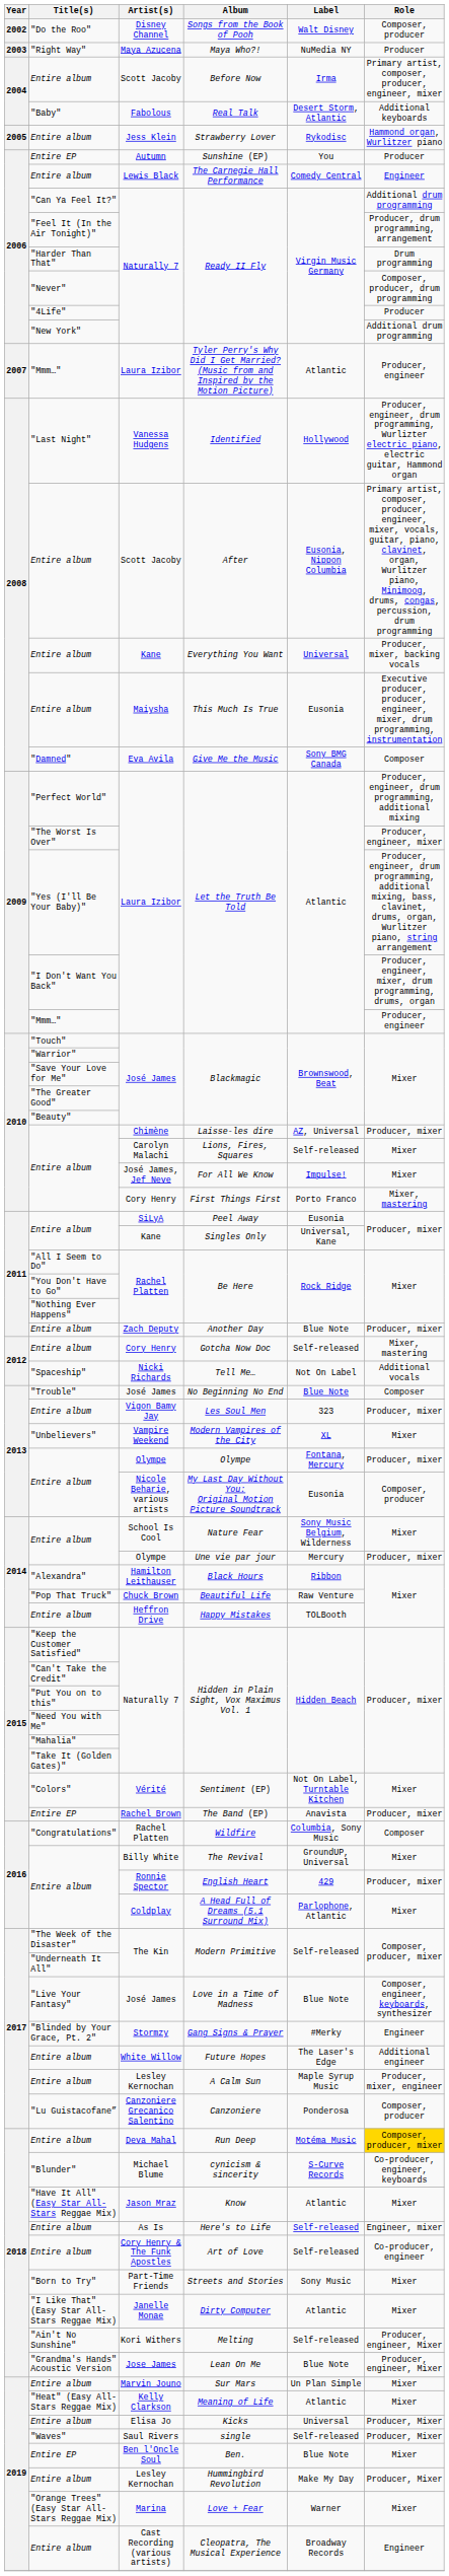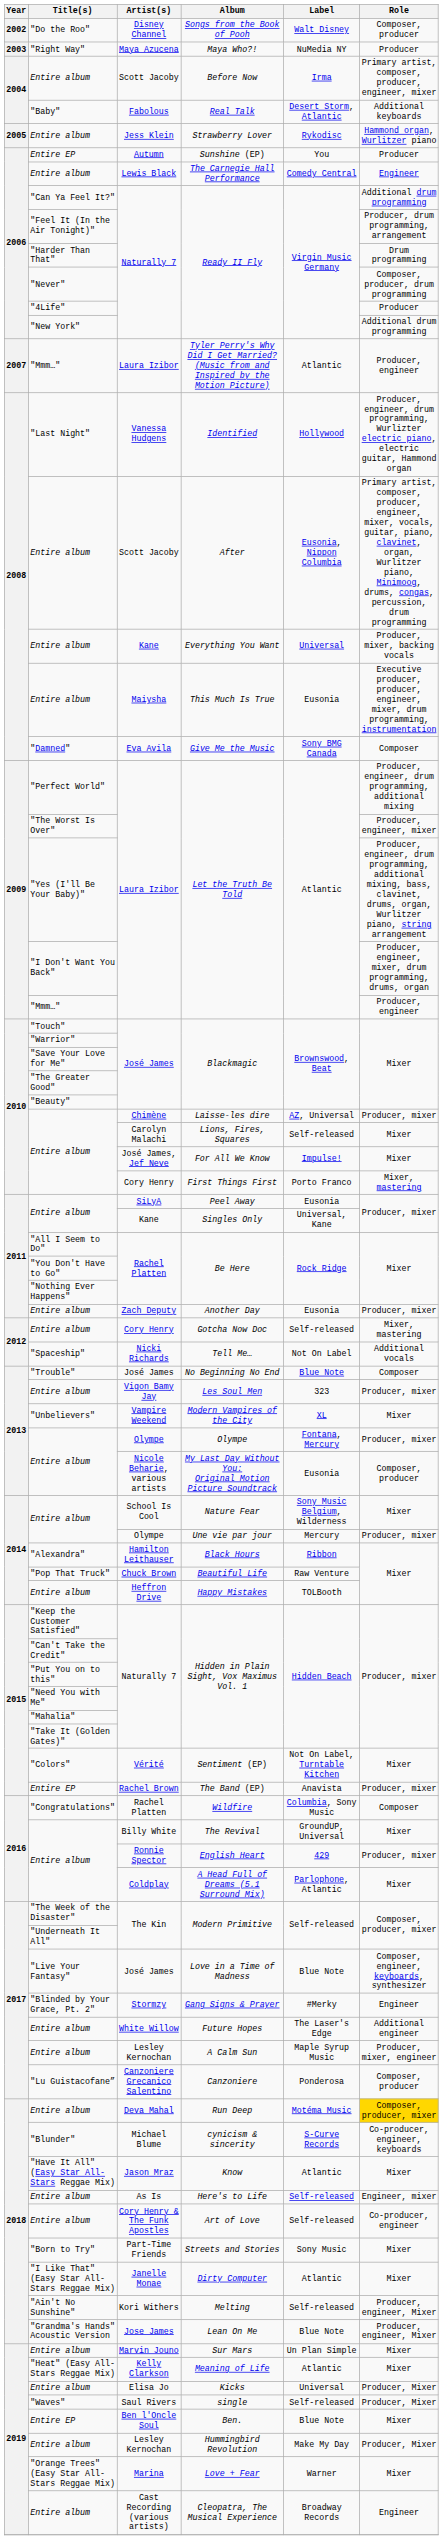 <table class="wikitable plainrowheaders sortable" style="text-align: center; font-size: 90%;">
 <tr>
 <th scope="col">Year</th>
 <th scope="col" width="18%">Title(s)</th>
 <th scope="col" width="15%">Artist(s)</th>
 <th scope="col" width="25%">Album</th>
 <th scope="col" width="18%">Label</th>
 <th scope="col" class="unsortable">Role</th>
 </tr>
 <tr>
 <th scope="col">2002</th>
 <td style="text-align: left;">"Do the Roo"</td>
 <td><a href='#'>Disney Channel</a></td>
 <td><em><a href='#'>Songs from the Book of Pooh</a></em></td>
 <td><a href='#'>Walt Disney</a></td>
 <td>Composer, producer</td>
 </tr>
 <tr>
 <th scope="col">2003</th>
 <td style="text-align: left;">"Right Way"</td>
 <td><a href='#'>Maya Azucena</a></td>
 <td><em>Maya Who?!</em></td>
 <td>NuMedia NY</td>
 <td>Producer</td>
 </tr>
 <tr>
 <th rowspan="2" scope="col">2004</th>
 <td style="text-align: left;"><em>Entire album</em></td>
 <td>Scott Jacoby</td>
 <td><em>Before Now</em></td>
 <td><a href='#'>Irma</a></td>
 <td>Primary artist, composer, producer, engineer, mixer</td>
 </tr>
 <tr>
 <td style="text-align: left;">"Baby"</td>
 <td><a href='#'>Fabolous</a></td>
 <td><em><a href='#'>Real Talk</a></em></td>
 <td><a href='#'>Desert Storm</a>, <a href='#'>Atlantic</a></td>
 <td>Additional keyboards</td>
 </tr>
 <tr>
 <th scope="col">2005</th>
 <td style="text-align: left;"><em>Entire album</em></td>
 <td><a href='#'>Jess Klein</a></td>
 <td><em>Strawberry Lover</em></td>
 <td><a href='#'>Rykodisc</a></td>
 <td><a href='#'>Hammond organ</a>, <a href='#'>Wurlitzer</a> piano</td>
 </tr>
 <tr>
 <th rowspan="8" scope="col">2006</th>
 <td style="text-align: left;"><em>Entire EP</em></td>
 <td><a href='#'>Autumn</a></td>
 <td><em>Sunshine</em> (EP)</td>
 <td>You</td>
 <td>Producer</td>
 </tr>
 <tr>
 <td style="text-align: left;"><em>Entire album</em></td>
 <td><a href='#'>Lewis Black</a></td>
 <td><em><a href='#'>The Carnegie Hall Performance</a></em></td>
 <td><a href='#'>Comedy Central</a></td>
 <td><a href='#'>Engineer</a></td>
 </tr>
 <tr>
 <td style="text-align: left;">"Can Ya Feel It?"</td>
 <td rowspan="6"><a href='#'>Naturally 7</a></td>
 <td rowspan="6"><em><a href='#'>Ready II Fly</a></em></td>
 <td rowspan="6"><a href='#'>Virgin Music Germany</a></td>
 <td>Additional <a href='#'>drum programming</a></td>
 </tr>
 <tr>
 <td style="text-align: left;">"Feel It (In the Air Tonight)"</td>
 <td>Producer, drum programming, arrangement</td>
 </tr>
 <tr>
 <td style="text-align: left;">"Harder Than That"</td>
 <td>Drum programming</td>
 </tr>
 <tr>
 <td style="text-align: left;">"Never"</td>
 <td>Composer, producer, drum programming</td>
 </tr>
 <tr>
 <td style="text-align: left;">"4Life"</td>
 <td>Producer</td>
 </tr>
 <tr>
 <td style="text-align: left;">"New York"</td>
 <td>Additional drum programming</td>
 </tr>
 <tr>
 <th scope="col">2007</th>
 <td style="text-align: left;">"Mmm…"</td>
 <td><a href='#'>Laura Izibor</a></td>
 <td><em><a href='#'>Tyler Perry's Why Did I Get Married?<br>(Music from and Inspired by the Motion Picture)</a></em></td>
 <td>Atlantic</td>
 <td>Producer, engineer</td>
 </tr>
 <tr>
 <th rowspan="5" scope="col">2008</th>
 <td style="text-align: left;">"Last Night"</td>
 <td><a href='#'>Vanessa Hudgens</a></td>
 <td><em><a href='#'>Identified</a></em></td>
 <td><a href='#'>Hollywood</a></td>
 <td>Producer, engineer, drum programming, Wurlizter <a href='#'>electric piano</a>, electric guitar, Hammond organ</td>
 </tr>
 <tr>
 <td style="text-align: left;"><em>Entire album</em></td>
 <td>Scott Jacoby</td>
 <td><em>After</em></td>
 <td><a href='#'>Eusonia</a>, <a href='#'>Nippon Columbia</a></td>
 <td>Primary artist, composer, producer, engineer, mixer, vocals, guitar, piano, <a href='#'>clavinet</a>, organ, Wurlitzer piano, <a href='#'>Minimoog</a>, drums, <a href='#'>congas</a>, percussion, drum programming</td>
 </tr>
 <tr>
 <td style="text-align: left;"><em>Entire album</em></td>
 <td><a href='#'>Kane</a></td>
 <td><em>Everything You Want</em></td>
 <td><a href='#'>Universal</a></td>
 <td>Producer, mixer, backing vocals</td>
 </tr>
 <tr>
 <td style="text-align: left;"><em>Entire album</em></td>
 <td><a href='#'>Maiysha</a></td>
 <td><em>This Much Is True</em></td>
 <td>Eusonia</td>
 <td>Executive producer, producer, engineer, mixer, drum programming, <a href='#'>instrumentation</a></td>
 </tr>
 <tr>
 <td style="text-align: left;">"<a href='#'>Damned</a>"</td>
 <td><a href='#'>Eva Avila</a></td>
 <td><em><a href='#'>Give Me the Music</a></em></td>
 <td><a href='#'>Sony BMG Canada</a></td>
 <td>Composer</td>
 </tr>
 <tr>
 <th rowspan="5" scope="col">2009</th>
 <td style="text-align: left;">"Perfect World"</td>
 <td rowspan="5"><a href='#'>Laura Izibor</a></td>
 <td rowspan="5"><em><a href='#'>Let the Truth Be Told</a></em></td>
 <td rowspan="5">Atlantic</td>
 <td>Producer, engineer, drum programming, additional mixing</td>
 </tr>
 <tr>
 <td style="text-align: left;">"The Worst Is Over"</td>
 <td>Producer, engineer, mixer</td>
 </tr>
 <tr>
 <td style="text-align: left;">"Yes (I'll Be Your Baby)"</td>
 <td>Producer, engineer, drum programming, additional mixing, bass, clavinet, drums, organ, Wurlitzer piano, <a href='#'>string</a> arrangement</td>
 </tr>
 <tr>
 <td style="text-align: left;">"I Don't Want You Back"</td>
 <td>Producer, engineer, mixer, drum programming, drums, organ</td>
 </tr>
 <tr>
 <td style="text-align: left;">"Mmm…"</td>
 <td>Producer, engineer</td>
 </tr>
 <tr>
 <th rowspan="9" scope="col">2010</th>
 <td style="text-align: left;">"Touch"</td>
 <td rowspan="5"><a href='#'>José James</a></td>
 <td rowspan="5"><em>Blackmagic</em></td>
 <td rowspan="5"><a href='#'>Brownswood</a>, <a href='#'>Beat</a></td>
 <td rowspan="5">Mixer</td>
 </tr>
 <tr>
 <td style="text-align: left;">"Warrior"</td>
 </tr>
 <tr>
 <td style="text-align: left;">"Save Your Love for Me"</td>
 </tr>
 <tr>
 <td style="text-align: left;">"The Greater Good"</td>
 </tr>
 <tr>
 <td style="text-align: left;">"Beauty"</td>
 </tr>
 <tr>
 <td rowspan="4" style="text-align: left;"><em>Entire album</em></td>
 <td><a href='#'>Chimène</a></td>
 <td><em>Laisse-les dire</em></td>
 <td><a href='#'>AZ</a>, Universal</td>
 <td>Producer, mixer</td>
 </tr>
 <tr>
 <td>Carolyn Malachi</td>
 <td><em>Lions, Fires, Squares</em></td>
 <td>Self-released</td>
 <td>Mixer</td>
 </tr>
 <tr>
 <td>José James, <a href='#'>Jef Neve</a></td>
 <td><em>For All We Know</em></td>
 <td><a href='#'>Impulse!</a></td>
 <td>Mixer</td>
 </tr>
 <tr>
 <td>Cory Henry</td>
 <td><em>First Things First</em></td>
 <td>Porto Franco</td>
 <td>Mixer, <a href='#'>mastering</a></td>
 </tr>
 <tr>
 <th rowspan="6" scope="col">2011</th>
 <td rowspan="2" style="text-align: left;"><em>Entire album</em></td>
 <td><a href='#'>SiLyA</a></td>
 <td><em>Peel Away</em></td>
 <td>Eusonia</td>
 <td rowspan="2">Producer, mixer</td>
 </tr>
 <tr>
 <td>Kane</td>
 <td><em>Singles Only</em></td>
 <td>Universal, Kane</td>
 </tr>
 <tr>
 <td style="text-align: left;">"All I Seem to Do"</td>
 <td rowspan="3"><a href='#'>Rachel Platten</a></td>
 <td rowspan="3"><em>Be Here</em></td>
 <td rowspan="3"><a href='#'>Rock Ridge</a></td>
 <td rowspan="3">Mixer</td>
 </tr>
 <tr>
 <td style="text-align: left;">"You Don't Have to Go"</td>
 </tr>
 <tr>
 <td style="text-align: left;">"Nothing Ever Happens"</td>
 </tr>
 <tr>
 <td style="text-align: left;"><em>Entire album</em></td>
 <td><a href='#'>Zach Deputy</a></td>
 <td><em>Another Day</em></td>
-<td>Blue Note</td>
+<td>Eusonia</td>
 <td>Producer, mixer</td>
 </tr>
 <tr>
 <th rowspan="2" scope="col">2012</th>
 <td style="text-align: left;"><em>Entire album</em></td>
 <td><a href='#'>Cory Henry</a></td>
 <td><em>Gotcha Now Doc</em></td>
 <td>Self-released</td>
 <td>Mixer, mastering</td>
 </tr>
 <tr>
 <td style="text-align: left;">"Spaceship"</td>
 <td><a href='#'>Nicki Richards</a></td>
 <td><em>Tell Me…</em></td>
 <td>Not On Label</td>
 <td>Additional vocals</td>
 </tr>
 <tr>
 <th rowspan="5" scope="col">2013</th>
 <td style="text-align: left;">"Trouble"</td>
 <td>José James</td>
 <td><em>No Beginning No End</em></td>
 <td><a href='#'>Blue Note</a></td>
 <td>Composer</td>
 </tr>
 <tr>
 <td style="text-align: left;"><em>Entire album</em></td>
 <td><a href='#'>Vigon Bamy Jay</a></td>
 <td><em><a href='#'>Les Soul Men</a></em></td>
 <td>323</td>
 <td>Producer, mixer</td>
 </tr>
 <tr>
 <td style="text-align: left;">"Unbelievers"</td>
 <td><a href='#'>Vampire Weekend</a></td>
 <td><em><a href='#'>Modern Vampires of the City</a></em></td>
 <td><a href='#'>XL</a></td>
 <td>Mixer</td>
 </tr>
 <tr>
 <td rowspan="2" style="text-align: left;"><em>Entire album</em></td>
 <td><a href='#'>Olympe</a></td>
 <td><em>Olympe</em></td>
 <td><a href='#'>Fontana</a>, <a href='#'>Mercury</a></td>
 <td>Producer, mixer</td>
 </tr>
 <tr>
 <td><a href='#'>Nicole Beharie</a>, various artists</td>
 <td><em><a href='#'>My Last Day Without You:<br>Original Motion Picture Soundtrack</a></em></td>
 <td>Eusonia</td>
 <td>Composer, producer</td>
 </tr>
 <tr>
 <th rowspan="5" scope="col">2014</th>
 <td rowspan="2" style="text-align: left;"><em>Entire album</em></td>
 <td>School Is Cool</td>
 <td><em>Nature Fear</em></td>
 <td><a href='#'>Sony Music Belgium</a>, Wilderness</td>
 <td>Mixer</td>
 </tr>
 <tr>
 <td>Olympe</td>
 <td><em>Une vie par jour</em></td>
 <td>Mercury</td>
 <td>Producer, mixer</td>
 </tr>
 <tr>
 <td style="text-align: left;">"Alexandra"</td>
 <td><a href='#'>Hamilton Leithauser</a></td>
 <td><em><a href='#'>Black Hours</a></em></td>
 <td><a href='#'>Ribbon</a></td>
 <td rowspan="3">Mixer</td>
 </tr>
 <tr>
 <td style="text-align: left;">"Pop That Truck"</td>
 <td><a href='#'>Chuck Brown</a></td>
 <td><em><a href='#'>Beautiful Life</a></em></td>
 <td>Raw Venture</td>
 </tr>
 <tr>
 <td style="text-align: left;"><em>Entire album</em></td>
 <td><a href='#'>Heffron Drive</a></td>
 <td><em><a href='#'>Happy Mistakes</a></em></td>
 <td>TOLBooth</td>
 </tr>
 <tr>
 <th rowspan="8" scope="col">2015</th>
 <td style="text-align: left;">"Keep the Customer Satisfied"</td>
 <td rowspan="6">Naturally 7</td>
 <td rowspan="6"><em>Hidden in Plain Sight, Vox Maximus Vol. 1</em></td>
 <td rowspan="6"><a href='#'>Hidden Beach</a></td>
 <td rowspan="6">Producer, mixer</td>
 </tr>
 <tr>
 <td style="text-align: left;">"Can't Take the Credit"</td>
 </tr>
 <tr>
 <td style="text-align: left;">"Put You on to this"</td>
 </tr>
 <tr>
 <td style="text-align: left;">"Need You with Me"</td>
 </tr>
 <tr>
 <td style="text-align: left;">"Mahalia"</td>
 </tr>
 <tr>
 <td style="text-align: left;">"Take It (Golden Gates)"</td>
 </tr>
 <tr>
 <td style="text-align: left;">"Colors"</td>
 <td><a href='#'>Vérité</a></td>
 <td><em>Sentiment</em> (EP)</td>
 <td>Not On Label, <a href='#'>Turntable Kitchen</a></td>
 <td>Mixer</td>
 </tr>
 <tr>
 <td style="text-align: left;"><em>Entire EP</em></td>
 <td><a href='#'>Rachel Brown</a></td>
 <td><em>The Band</em> (EP)</td>
 <td>Anavista</td>
 <td>Producer, mixer</td>
 </tr>
 <tr>
 <th rowspan="4" scope="col">2016</th>
 <td style="text-align: left;">"Congratulations"</td>
 <td>Rachel Platten</td>
 <td><em><a href='#'>Wildfire</a></em></td>
 <td><a href='#'>Columbia</a>, Sony Music</td>
 <td>Composer</td>
 </tr>
 <tr>
 <td rowspan="3" style="text-align: left;"><em>Entire album</em></td>
 <td>Billy White</td>
 <td><em>The Revival</em></td>
 <td>GroundUP, Universal</td>
 <td>Mixer</td>
 </tr>
 <tr>
 <td><a href='#'>Ronnie Spector</a></td>
 <td><em><a href='#'>English Heart</a></em></td>
 <td><a href='#'>429</a></td>
 <td>Producer, mixer</td>
 </tr>
 <tr>
 <td><a href='#'>Coldplay</a></td>
 <td><em><a href='#'>A Head Full of Dreams (5.1 Surround Mix)</a></em></td>
 <td><a href='#'>Parlophone</a>, Atlantic</td>
 <td>Mixer</td>
 </tr>
 <tr>
 <th rowspan="7" scope="col">2017</th>
 <td style="text-align: left;">"The Week of the Disaster"</td>
 <td rowspan="2">The Kin</td>
 <td rowspan="2"><em>Modern Primitive</em></td>
 <td rowspan="2">Self-released</td>
 <td rowspan="2">Composer, producer, mixer</td>
 </tr>
 <tr>
 <td style="text-align: left;">"Underneath It All"</td>
 </tr>
 <tr>
 <td style="text-align: left;">"Live Your Fantasy"</td>
 <td>José James</td>
 <td><em>Love in a Time of Madness</em></td>
 <td>Blue Note</td>
 <td>Composer, engineer, <a href='#'>keyboards</a>, synthesizer</td>
 </tr>
 <tr>
 <td style="text-align: left;">"Blinded by Your Grace, Pt. 2"</td>
 <td><a href='#'>Stormzy</a></td>
 <td><em><a href='#'>Gang Signs & Prayer</a></em></td>
 <td>#Merky</td>
 <td>Engineer</td>
 </tr>
 <tr>
 <td style="text-align: left;"><em>Entire album</em></td>
 <td><a href='#'>White Willow</a></td>
 <td><em>Future Hopes</em></td>
 <td>The Laser's Edge</td>
 <td>Additional engineer</td>
 </tr>
 <tr>
 <td style="text-align: left;"><em>Entire album</em></td>
 <td>Lesley Kernochan</td>
 <td><em>A Calm Sun</em></td>
 <td>Maple Syrup Music</td>
 <td>Producer, mixer, engineer</td>
 </tr>
 <tr>
 <td style="text-align: left;">"Lu Guistacofane”</td>
 <td><a href='#'>Canzoniere Grecanico Salentino</a></td>
 <td><em>Canzoniere</em></td>
 <td>Ponderosa</td>
 <td>Composer, producer</td>
 </tr>
 <tr>
 <th rowspan="9" scope="col">2018</th>
 <td style="text-align: left;"><em>Entire album</em></td>
 <td><a href='#'>Deva Mahal</a></td>
 <td><em>Run Deep</em></td>
 <td><a href='#'>Motéma Music</a></td>
 <td style="background: gold;">Composer, producer, mixer</td>
 </tr>
 <tr>
 <td style="text-align: left;">"Blunder"</td>
 <td>Michael Blume</td>
 <td><em>cynicism & sincerity</em></td>
 <td><a href='#'>S-Curve Records</a></td>
 <td>Co-producer, engineer, keyboards</td>
 </tr>
 <tr>
 <td style="text-align: left;">"Have It All" (<a href='#'>Easy Star All-Stars</a> Reggae Mix)</td>
 <td><a href='#'>Jason Mraz</a></td>
 <td><em>Know</em></td>
 <td>Atlantic</td>
 <td>Mixer</td>
 </tr>
 <tr>
 <td style="text-align: left;"><em>Entire album</em></td>
 <td>As Is</td>
 <td><em>Here's to Life</em></td>
 <td><a href='#'>Self-released</a></td>
 <td>Engineer, mixer</td>
 </tr>
 <tr>
 <td style="text-align: left;"><em>Entire album</em></td>
 <td><a href='#'>Cory Henry & The Funk Apostles</a></td>
 <td><em>Art of Love</em></td>
 <td>Self-released</td>
 <td>Co-producer, engineer</td>
 </tr>
 <tr>
 <td style="text-align: left;">"Born to Try"</td>
 <td>Part-Time Friends</td>
 <td><em>Streets and Stories</em></td>
 <td>Sony Music</td>
 <td>Mixer</td>
 </tr>
 <tr>
 <td style="text-align: left;">"I Like That" (Easy Star All-Stars Reggae Mix)</td>
 <td><a href='#'>Janelle Monae</a></td>
 <td><em><a href='#'>Dirty Computer</a></em></td>
 <td>Atlantic</td>
 <td>Mixer</td>
 </tr>
 <tr>
 <td style="text-align: left;">"Ain't No Sunshine"</td>
 <td>Kori Withers</td>
 <td><em>Melting</em></td>
 <td>Self-released</td>
 <td>Producer, engineer, Mixer</td>
 </tr>
 <tr>
 <td style="text-align: left;">"Grandma's Hands" Acoustic Version</td>
 <td><a href='#'>Jose James</a></td>
 <td><em>Lean On Me</em></td>
 <td>Blue Note</td>
 <td>Producer, engineer, Mixer</td>
 </tr>
 <tr>
 <th rowspan="8" scope="col">2019</th>
 <td style="text-align: left;"><em>Entire album</em></td>
 <td><a href='#'>Marvin Jouno</a></td>
 <td><em>Sur Mars</em></td>
 <td>Un Plan Simple</td>
 <td>Mixer</td>
 </tr>
 <tr>
 <td style="text-align: left;">"Heat" (Easy All-Stars Reggae Mix)</td>
 <td><a href='#'>Kelly Clarkson</a></td>
 <td><em><a href='#'>Meaning of Life</a></em></td>
 <td>Atlantic</td>
 <td>Mixer</td>
 </tr>
 <tr>
 <td style="text-align: left;"><em>Entire album</em></td>
 <td>Elisa Jo</td>
 <td><em>Kicks</em></td>
 <td>Universal</td>
 <td>Producer, Mixer</td>
 </tr>
 <tr>
 <td style="text-align: left;">"Waves"</td>
 <td>Saul Rivers</td>
 <td><em>single</em></td>
 <td>Self-released</td>
 <td>Producer, Mixer</td>
 </tr>
 <tr>
 <td style="text-align: left;"><em>Entire EP</em></td>
 <td><a href='#'>Ben l'Oncle Soul</a></td>
 <td><em>Ben.</em></td>
 <td>Blue Note</td>
 <td>Mixer</td>
 </tr>
 <tr>
 <td style="text-align: left;"><em>Entire album</em></td>
 <td>Lesley Kernochan</td>
 <td><em>Hummingbird Revolution</em></td>
 <td>Make My Day</td>
 <td>Producer, Mixer</td>
 </tr>
 <tr>
 <td style="text-align: left;">"Orange Trees" (Easy Star All-Stars Reggae Mix)</td>
 <td><a href='#'>Marina</a></td>
 <td><em><a href='#'>Love + Fear</a></em></td>
 <td>Warner</td>
 <td>Mixer</td>
 </tr>
 <tr>
 <td style="text-align: left;"><em>Entire album</em></td>
 <td>Cast Recording (various artists)</td>
 <td><em>Cleopatra, The Musical Experience</em></td>
 <td>Broadway Records</td>
 <td>Engineer</td>
 </tr>
 <tr>
 </tr>
 </table>
